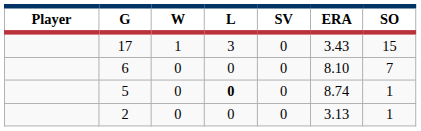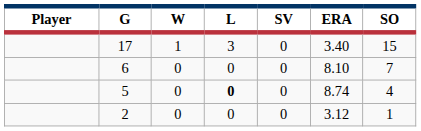 <table class="wikitable sortable">
 <tr>
 <th style="background:#FFFFFF; border-top:#023465 5px solid; border-bottom:#ba313c 5px solid;" width="16%">Player</th>
 <th style="background:#FFFFFF; border-top:#023465 5px solid; border-bottom:#ba313c 5px solid;" width="9%">G</th>
 <th style="background:#FFFFFF; border-top:#023465 5px solid; border-bottom:#ba313c 5px solid;" width="9%">W</th>
 <th style="background:#FFFFFF; border-top:#023465 5px solid; border-bottom:#ba313c 5px solid;" width="9%">L</th>
 <th style="background:#FFFFFF; border-top:#023465 5px solid; border-bottom:#ba313c 5px solid;" width="9%">SV</th>
 <th style="background:#FFFFFF; border-top:#023465 5px solid; border-bottom:#ba313c 5px solid;" width="9%">ERA</th>
 <th style="background:#FFFFFF; border-top:#023465 5px solid; border-bottom:#ba313c 5px solid;" width="9%">SO</th>
 </tr>
 <tr align="center">
 <td></td>
 <td>17</td>
 <td>1</td>
 <td>3</td>
 <td>0</td>
-<td>3.43</td>
+<td>3.40</td>
 <td>15</td>
 </tr>
 <tr align="center">
 <td></td>
 <td>6</td>
 <td>0</td>
 <td>0</td>
 <td>0</td>
 <td>8.10</td>
 <td>7</td>
 </tr>
 <tr align="center">
 <td></td>
 <td>5</td>
 <td>0</td>
 <td><strong>0</strong></td>
 <td>0</td>
 <td>8.74</td>
-<td>1</td>
+<td>4</td>
 </tr>
 <tr align="center">
 <td></td>
 <td>2</td>
 <td>0</td>
 <td>0</td>
 <td>0</td>
-<td>3.13</td>
+<td>3.12</td>
 <td>1</td>
 </tr>
 </table>
